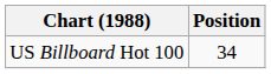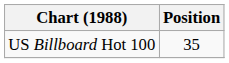 <table class="wikitable sortable">
 <tr>
 <th>Chart (1988)</th>
 <th>Position</th>
 </tr>
 <tr>
 <td>US <em>Billboard</em> Hot 100</td>
-<td align="center">34</td>
+<td align="center">35</td>
 </tr>
 <tr>
 </tr>
 </table>
